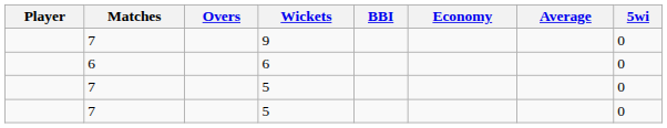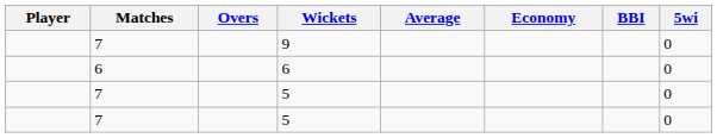 <table class="wikitable sortable" style="width:80%;">
 <tr>
 <th>Player</th>
 <th>Matches</th>
 <th><a href='#'>Overs</a></th>
 <th><a href='#'>Wickets</a></th>
+<th><a href='#'>Average</a></th>
+<th><a href='#'>Economy</a></th>
 <th><a href='#'>BBI</a></th>
-<th><a href='#'>Economy</a></th>
-<th><a href='#'>Average</a></th>
 <th><a href='#'>5wi</a></th>
 </tr>
 <tr>
 <td></td>
 <td>7</td>
 <td></td>
 <td>9</td>
 <td></td>
 <td></td>
 <td></td>
 <td>0</td>
 </tr>
 <tr>
 <td></td>
 <td>6</td>
 <td></td>
 <td>6</td>
 <td></td>
 <td></td>
 <td></td>
 <td>0</td>
 </tr>
 <tr>
 <td></td>
 <td>7</td>
 <td></td>
 <td>5</td>
 <td></td>
 <td></td>
 <td></td>
 <td>0</td>
 </tr>
 <tr>
 <td></td>
 <td>7</td>
 <td></td>
 <td>5</td>
 <td></td>
 <td></td>
 <td></td>
 <td>0</td>
 </tr>
 </table>
